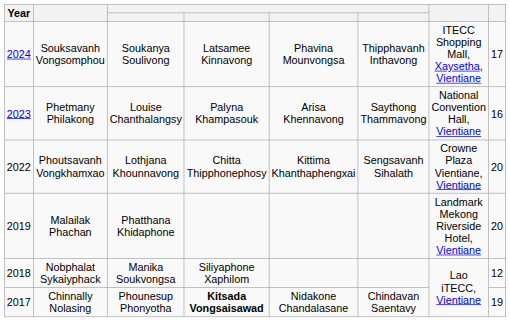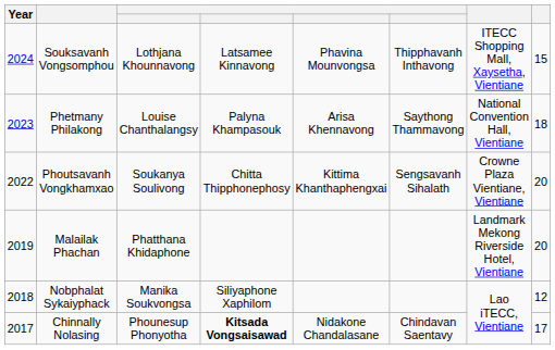 <table class="wikitable sortable" style="font-size: 95%; text-align:center">
 <tr>
 <th rowspan="2">Year</th>
 <th rowspan="2"></th>
 <th colspan="4"></th>
 <th rowspan="2"></th>
 <th rowspan="2"></th>
 </tr>
 <tr>
 <th></th>
 <th></th>
 <th></th>
 <th></th>
 </tr>
 <tr>
 <td><a href='#'>2024</a></td>
 <td>Souksavanh Vongsomphou</td>
-<td>Soukanya Soulivong</td>
+<td>Lothjana Khounnavong</td>
 <td>Latsamee Kinnavong</td>
 <td>Phavina Mounvongsa</td>
 <td>Thipphavanh Inthavong</td>
 <td>ITECC Shopping Mall, <a href='#'>Xaysetha</a>, <a href='#'>Vientiane</a></td>
-<td>17</td>
+<td>15</td>
 </tr>
 <tr>
 <td><a href='#'>2023</a></td>
 <td>Phetmany Philakong</td>
 <td>Louise Chanthalangsy</td>
 <td>Palyna Khampasouk</td>
 <td>Arisa Khennavong</td>
 <td>Saythong Thammavong</td>
 <td>National Convention Hall, <a href='#'>Vientiane</a></td>
-<td>16</td>
+<td>18</td>
 </tr>
 <tr>
 <td>2022</td>
 <td>Phoutsavanh Vongkhamxao</td>
-<td>Lothjana Khounnavong</td>
+<td>Soukanya Soulivong</td>
 <td>Chitta Thipphonephosy</td>
 <td>Kittima Khanthaphengxai</td>
 <td>Sengsavanh Sihalath</td>
 <td>Crowne Plaza Vientiane, <a href='#'>Vientiane</a></td>
 <td>20</td>
 </tr>
 <tr>
 <td>2019</td>
 <td>Malailak Phachan</td>
 <td>Phatthana Khidaphone</td>
 <td></td>
 <td></td>
 <td></td>
 <td>Landmark Mekong Riverside Hotel, <a href='#'>Vientiane</a></td>
 <td>20</td>
 </tr>
 <tr>
 <td>2018</td>
 <td>Nobphalat Sykaiyphack</td>
 <td>Manika Soukvongsa</td>
 <td>Siliyaphone Xaphilom</td>
 <td></td>
 <td></td>
 <td rowspan="2">Lao iTECC, <a href='#'>Vientiane</a></td>
 <td>12</td>
 </tr>
 <tr>
 <td>2017</td>
 <td>Chinnally Nolasing</td>
 <td>Phounesup Phonyotha</td>
 <td><strong>Kitsada Vongsaisawad</strong></td>
 <td>Nidakone Chandalasane</td>
 <td>Chindavan Saentavy</td>
-<td>19</td>
+<td>17</td>
 </tr>
 </table>
